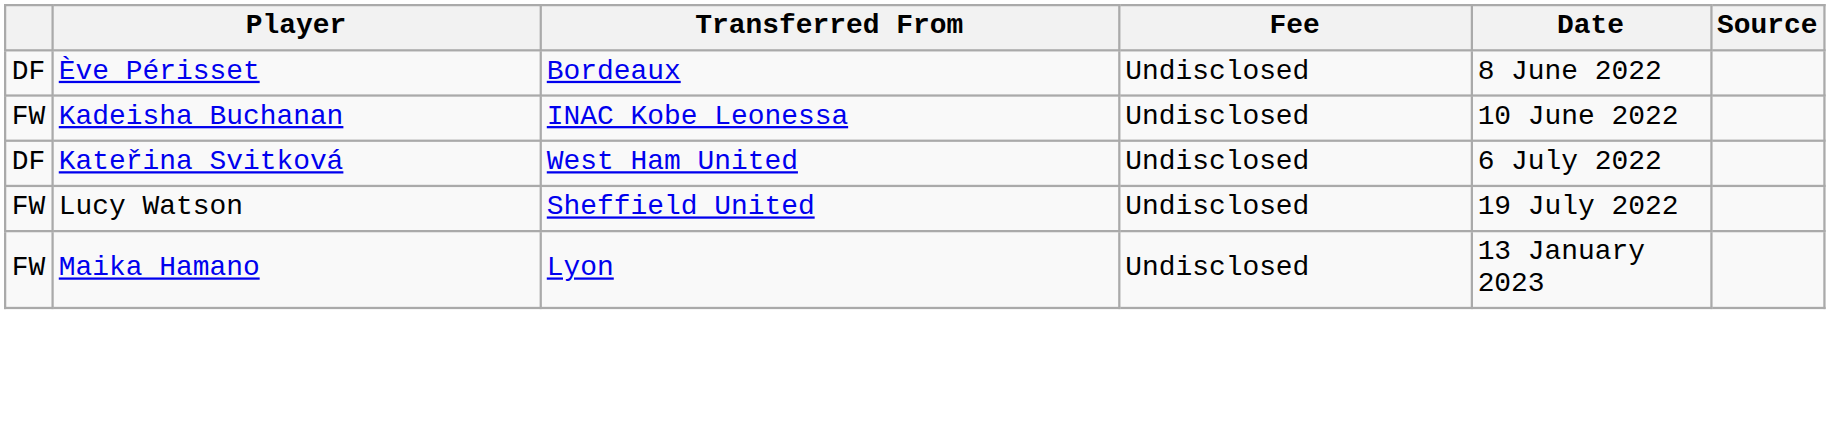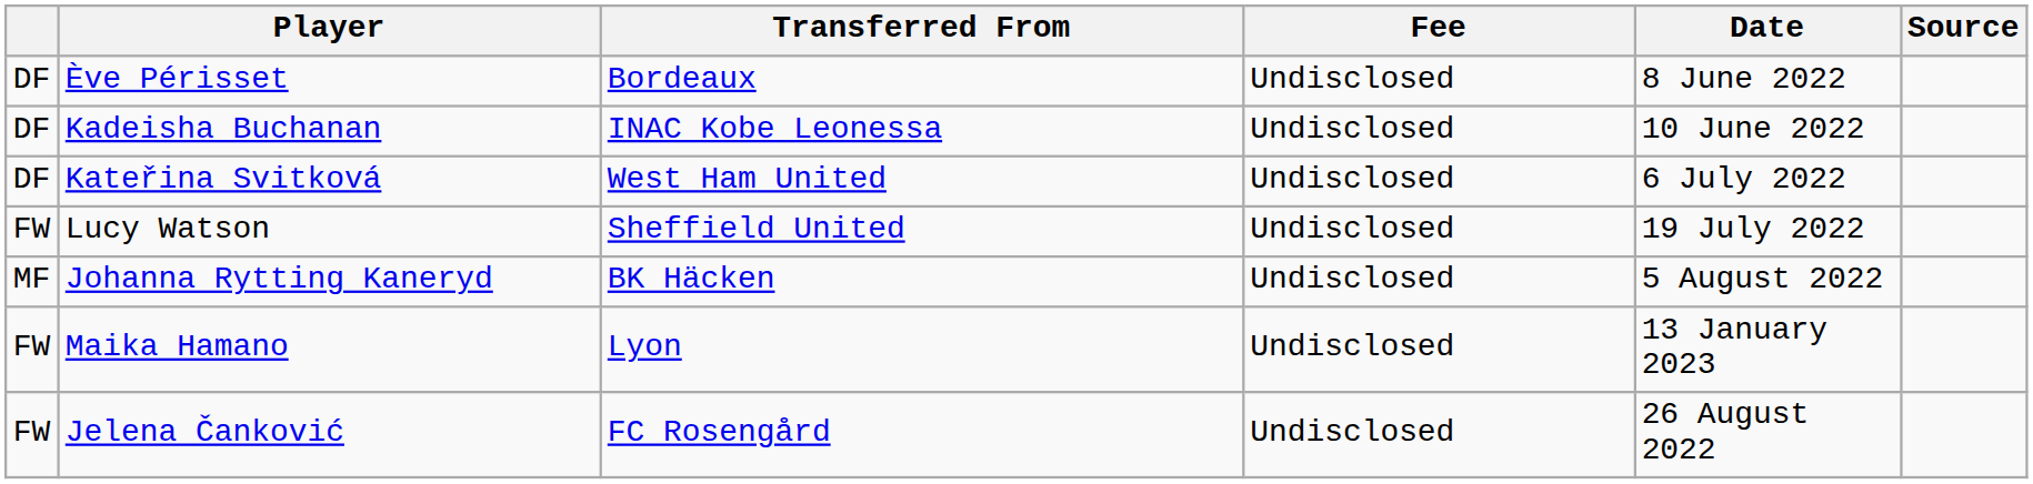 <table class="wikitable plainrowheaders sortable" style="font-size:95%">
 <tr>
 <th></th>
 <th scope="col" style="width:210px;">Player</th>
 <th scope="col" style="width:250px;">Transferred From</th>
 <th scope="col" style="width:150px;">Fee</th>
 <th scope="col" style="width:100px;">Date</th>
 <th>Source</th>
 </tr>
 <tr>
 <td>DF</td>
 <td> <a href='#'>Ève Périsset</a></td>
 <td> <a href='#'>Bordeaux</a></td>
 <td>Undisclosed</td>
 <td>8 June 2022</td>
 <td></td>
 </tr>
 <tr>
-<td>FW</td>
+<td>DF</td>
 <td> <a href='#'>Kadeisha Buchanan</a></td>
 <td> <a href='#'>INAC Kobe Leonessa</a></td>
 <td>Undisclosed</td>
 <td>10 June 2022</td>
 <td></td>
 </tr>
 <tr>
 <td>DF</td>
 <td> <a href='#'>Kateřina Svitková</a></td>
 <td> <a href='#'>West Ham United</a></td>
 <td>Undisclosed</td>
 <td>6 July 2022</td>
 <td></td>
 </tr>
 <tr>
 <td>FW</td>
 <td> Lucy Watson</td>
 <td> <a href='#'>Sheffield United</a></td>
 <td>Undisclosed</td>
 <td>19 July 2022</td>
 <td></td>
 </tr>
 <tr>
+<td>MF</td>
+<td> <a href='#'>Johanna Rytting Kaneryd</a></td>
+<td> <a href='#'>BK Häcken</a></td>
+<td>Undisclosed</td>
+<td>5 August 2022</td>
+<td></td>
+</tr>
+<tr>
 <td>FW</td>
 <td> <a href='#'>Maika Hamano</a></td>
 <td> <a href='#'>Lyon</a></td>
 <td>Undisclosed</td>
 <td>13 January 2023</td>
 <td></td>
 </tr>
+<tr>
+<td>FW</td>
+<td> <a href='#'>Jelena Čanković</a></td>
+<td> <a href='#'>FC Rosengård</a></td>
+<td>Undisclosed</td>
+<td>26 August 2022</td>
+<td></td>
+</tr>
 </table>
